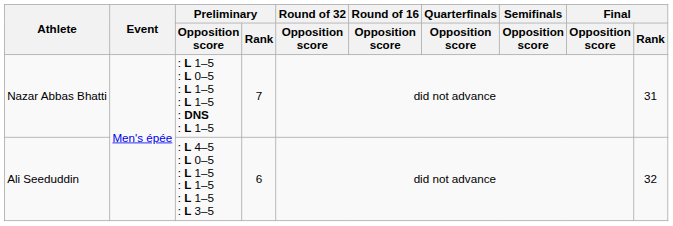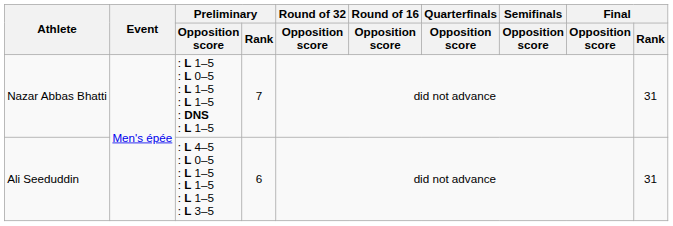 <table class=wikitable style=font-size:90%;text-align:center>
 <tr>
 <th rowspan="2">Athlete</th>
 <th rowspan="2">Event</th>
 <th colspan="2">Preliminary</th>
 <th>Round of 32</th>
 <th>Round of 16</th>
 <th>Quarterfinals</th>
 <th>Semifinals</th>
 <th colspan="2">Final</th>
 </tr>
 <tr>
 <th>Opposition<br> score</th>
 <th>Rank</th>
 <th>Opposition<br> score</th>
 <th>Opposition<br> score</th>
 <th>Opposition<br> score</th>
 <th>Opposition<br> score</th>
 <th>Opposition<br> score</th>
 <th>Rank</th>
 </tr>
 <tr>
 <td align=left>Nazar Abbas Bhatti</td>
 <td align=left rowspan=2><a href='#'>Men's épée</a></td>
 <td align=left>: <strong>L</strong> 1–5<br>: <strong>L</strong> 0–5<br>: <strong>L</strong> 1–5<br>: <strong>L</strong> 1–5<br>: <strong>DNS</strong><br>: <strong>L</strong> 1–5</td>
 <td>7</td>
 <td colspan=5>did not advance</td>
 <td>31</td>
 </tr>
 <tr>
 <td align=left>Ali Seeduddin</td>
 <td align=left>: <strong>L</strong> 4–5<br>: <strong>L</strong> 0–5<br>: <strong>L</strong> 1–5<br>: <strong>L</strong> 1–5<br>: <strong>L</strong> 1–5<br>: <strong>L</strong> 3–5</td>
 <td>6</td>
 <td colspan=5>did not advance</td>
-<td>32</td>
+<td>31</td>
 </tr>
 </table>
